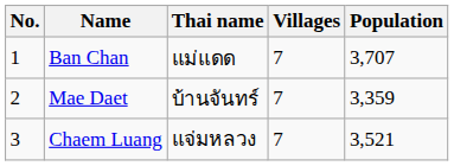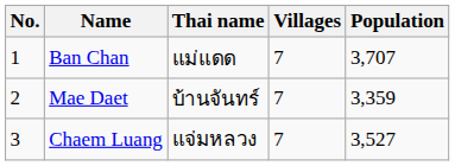 <table class="wikitable sortable">
 <tr>
 <th>No.</th>
 <th>Name</th>
 <th>Thai name</th>
 <th>Villages</th>
 <th>Population</th>
 </tr>
 <tr>
 <td>1</td>
 <td><a href='#'>Ban Chan</a></td>
 <td>แม่แดด</td>
 <td>7</td>
 <td>3,707</td>
 </tr>
 <tr>
 <td>2</td>
 <td><a href='#'>Mae Daet</a></td>
 <td>บ้านจันทร์</td>
 <td>7</td>
 <td>3,359</td>
 </tr>
 <tr>
 <td>3</td>
 <td><a href='#'>Chaem Luang</a></td>
 <td>แจ่มหลวง</td>
 <td>7</td>
-<td>3,521</td>
+<td>3,527</td>
 </tr>
 </table>
